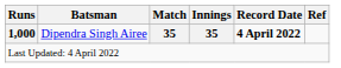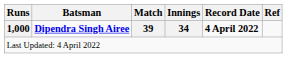 <table class="wikitable plainrowheaders sortable">
 <tr>
 <th scope="col" style="text-align:center;">Runs</th>
 <th scope="col" style="text-align:center;">Batsman</th>
 <th scope="col" style="text-align:center;">Match</th>
 <th scope="col" style="text-align:center;">Innings</th>
 <th scope="col" style="text-align:center;">Record Date</th>
 <th scope="col">Ref</th>
 </tr>
 <tr>
 <th scope="row" style="text-align:center;">1,000</th>
-<td><a href='#'>Dipendra Singh Airee</a></td>
-<th>35</th>
-<th>35</th>
+<td><strong><a href='#'>Dipendra Singh Airee</a></strong></td>
+<th>39</th>
+<th>34</th>
 <td><strong>4 April 2022</strong></td>
 <td></td>
 </tr>
 <tr>
 <td colspan="6"><small>Last Updated: 4 April 2022</small></td>
 </tr>
 </table>
